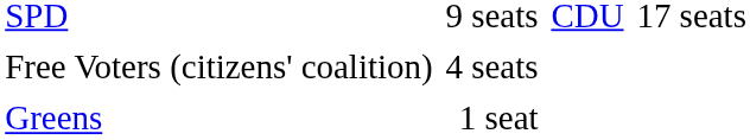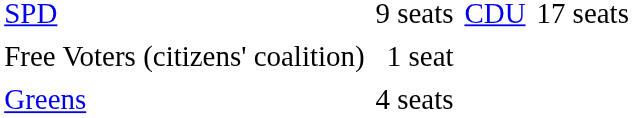 <table cellpadding="2" style="width:300px; text-align:right; white-space:nowrap;">
 <tr>
 <td style="text-align:left;"><a href='#'>SPD</a></td>
 <td>9 seats</td>
 <td style="text-align:left;"><a href='#'>CDU</a></td>
 <td>17 seats</td>
 </tr>
 <tr>
 <td style="text-align:left;">Free Voters (citizens' coalition)</td>
-<td>4 seats</td>
+<td>1 seat</td>
 </tr>
 <tr>
 <td style="text-align:left;"><a href='#'>Greens</a></td>
-<td>1 seat</td>
+<td>4 seats</td>
 </tr>
 </table>
